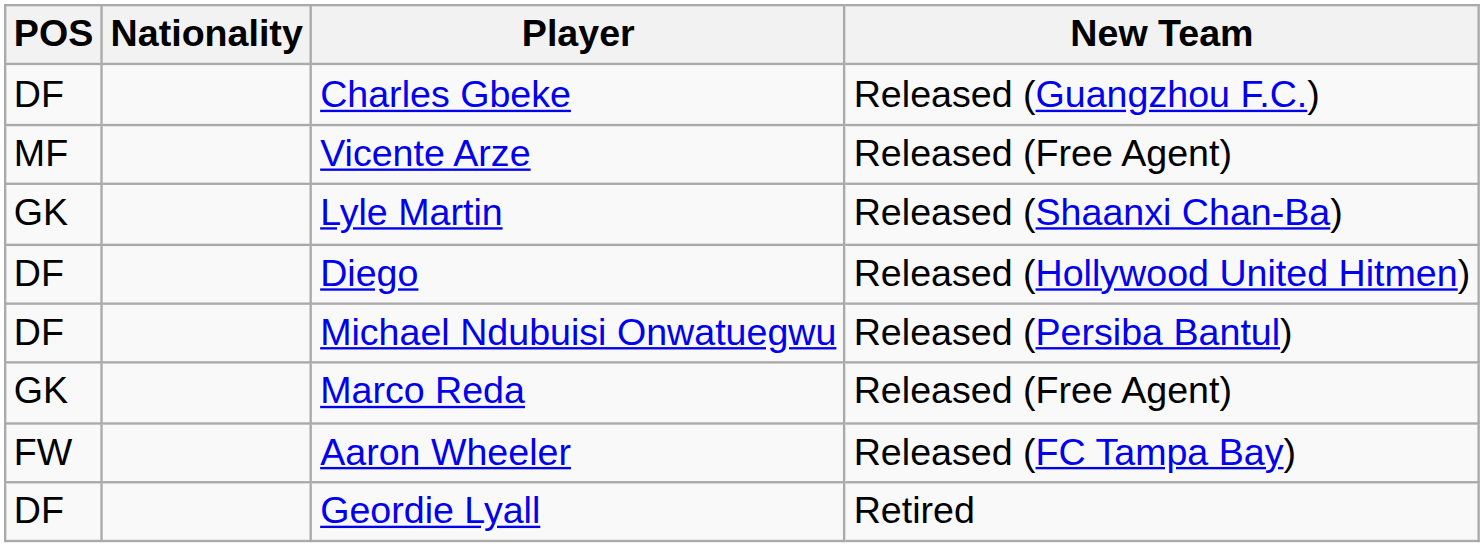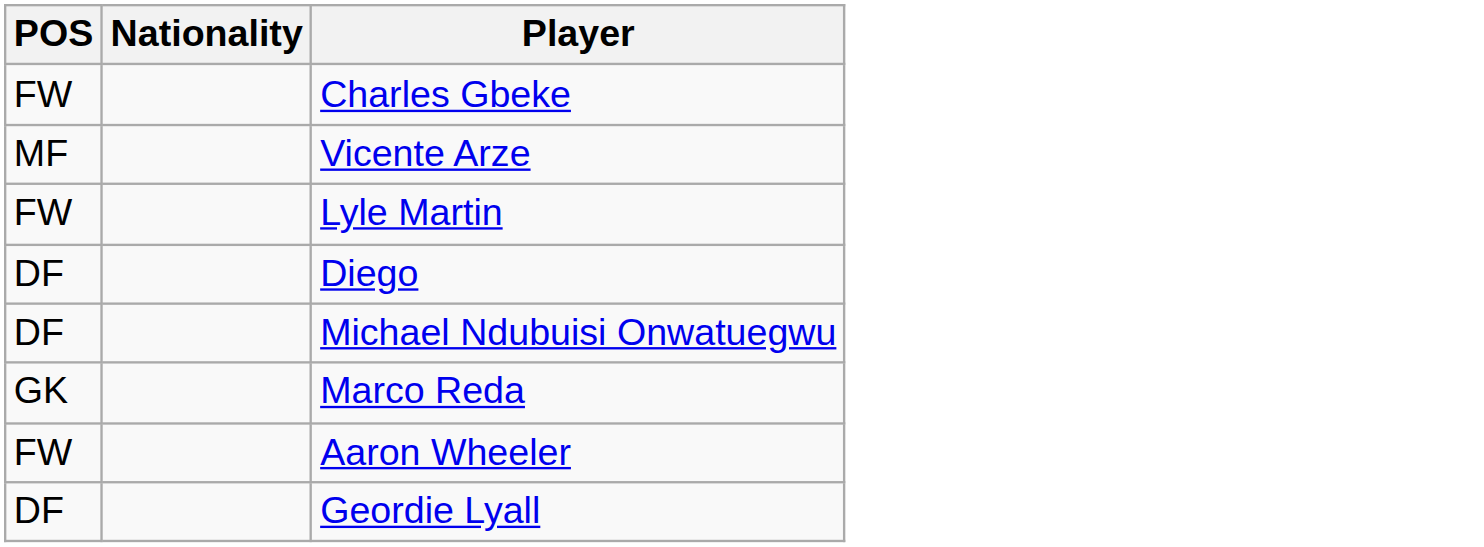 <table class="wikitable">
 <tr>
 <th>POS</th>
 <th>Nationality</th>
 <th>Player</th>
-<th>New Team</th>
 </tr>
 <tr>
-<td>DF</td>
+<td>FW</td>
 <td></td>
 <td><a href='#'>Charles Gbeke</a></td>
-<td>Released (<a href='#'>Guangzhou F.C.</a>)</td>
 </tr>
 <tr>
 <td>MF</td>
 <td></td>
 <td><a href='#'>Vicente Arze</a></td>
-<td>Released (Free Agent)</td>
 </tr>
 <tr>
-<td>GK</td>
+<td>FW</td>
 <td></td>
 <td><a href='#'>Lyle Martin</a></td>
-<td>Released (<a href='#'>Shaanxi Chan-Ba</a>)</td>
 </tr>
 <tr>
 <td>DF</td>
 <td></td>
 <td><a href='#'>Diego</a></td>
-<td>Released (<a href='#'>Hollywood United Hitmen</a>)</td>
 </tr>
 <tr>
 <td>DF</td>
 <td></td>
 <td><a href='#'>Michael Ndubuisi Onwatuegwu</a></td>
-<td>Released (<a href='#'>Persiba Bantul</a>)</td>
 </tr>
 <tr>
 <td>GK</td>
 <td></td>
 <td><a href='#'>Marco Reda</a></td>
-<td>Released (Free Agent)</td>
 </tr>
 <tr>
 <td>FW</td>
 <td></td>
 <td><a href='#'>Aaron Wheeler</a></td>
-<td>Released (<a href='#'>FC Tampa Bay</a>)</td>
 </tr>
 <tr>
 <td>DF</td>
 <td></td>
 <td><a href='#'>Geordie Lyall</a></td>
-<td>Retired</td>
 </tr>
 </table>
